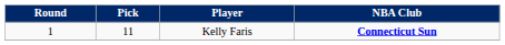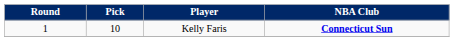 <table class="wikitable" width="80%">
 <tr align="center"  style="background:#002868;color:#FFFFFF;">
 <td><strong>Round</strong></td>
 <td><strong>Pick</strong></td>
 <td><strong>Player</strong></td>
 <td><strong>NBA Club</strong></td>
 </tr>
 <tr align="center" bgcolor="">
 <td>1</td>
-<td>11</td>
+<td>10</td>
 <td>Kelly Faris</td>
 <td><strong><a href='#'>Connecticut Sun</a></strong></td>
 </tr>
 <tr align="center" bgcolor="">
 </tr>
 </table>
